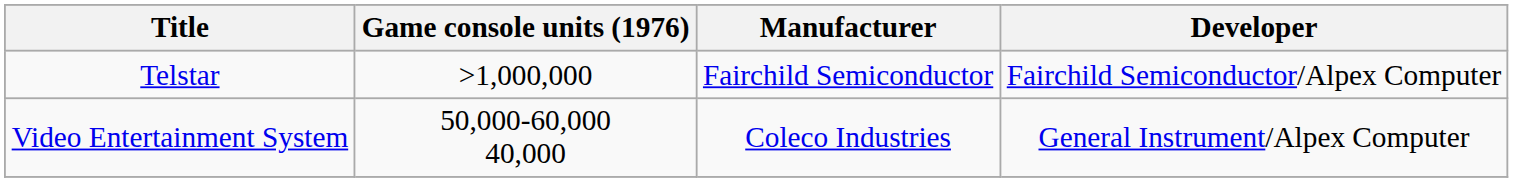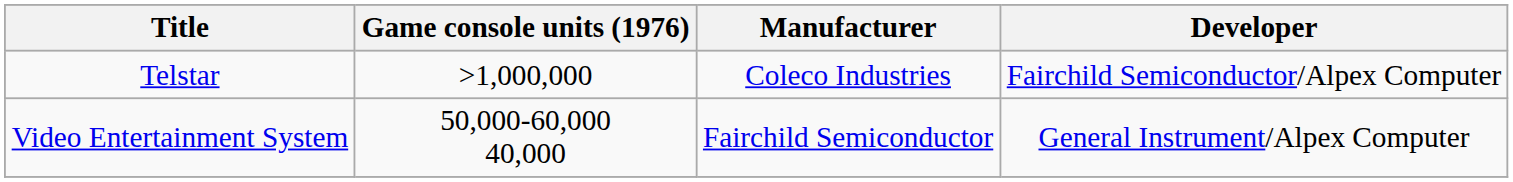 <table class="wikitable sortable" style="text-align:center">
 <tr>
 <th>Title</th>
 <th>Game console units (1976)</th>
 <th>Manufacturer</th>
 <th>Developer</th>
 </tr>
 <tr>
 <td><a href='#'>Telstar</a></td>
 <td>>1,000,000</td>
-<td><a href='#'>Fairchild Semiconductor</a></td>
+<td><a href='#'>Coleco Industries</a></td>
 <td><a href='#'>Fairchild Semiconductor</a>/Alpex Computer</td>
 </tr>
 <tr>
 <td><a href='#'>Video Entertainment System</a></td>
 <td>50,000-60,000<br>40,000</td>
-<td><a href='#'>Coleco Industries</a></td>
+<td><a href='#'>Fairchild Semiconductor</a></td>
 <td><a href='#'>General Instrument</a>/Alpex Computer</td>
 </tr>
 </table>
